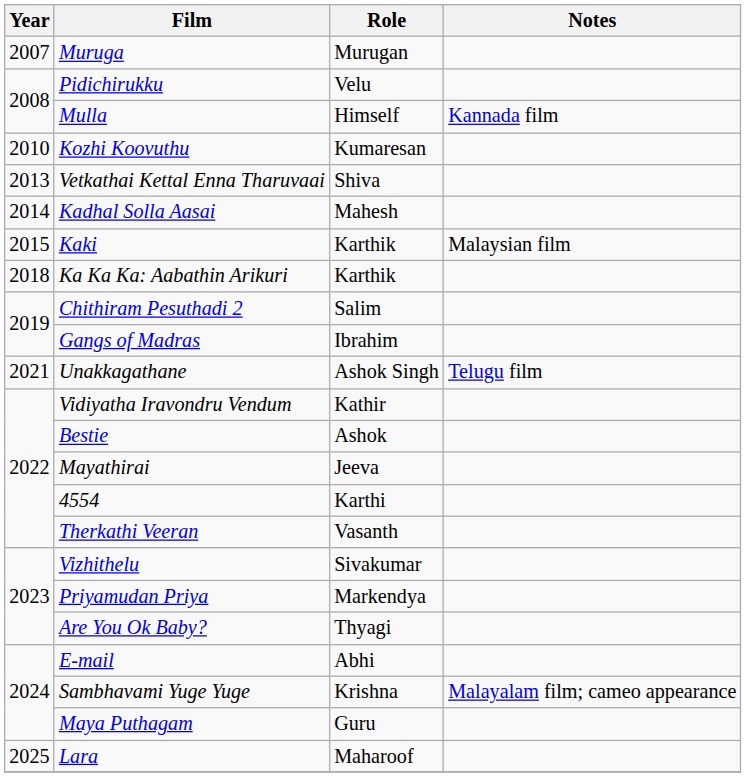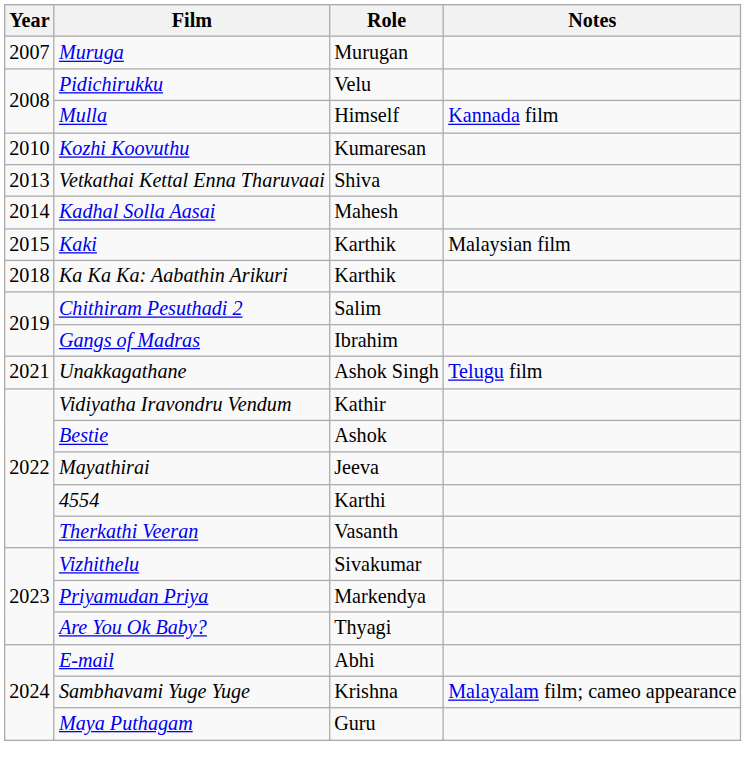 <table class="wikitable sortable">
 <tr style="background:#ccc; text-align:center;">
 <th scope="col">Year</th>
 <th scope="col">Film</th>
 <th scope="col">Role</th>
 <th scope="col" class="unsortable">Notes</th>
 </tr>
 <tr>
 <td>2007</td>
 <td><em><a href='#'>Muruga</a></em></td>
 <td>Murugan</td>
 <td></td>
 </tr>
 <tr>
 <td rowspan="2">2008</td>
 <td><em><a href='#'>Pidichirukku</a></em></td>
 <td>Velu</td>
 <td></td>
 </tr>
 <tr>
 <td><em><a href='#'>Mulla</a></em></td>
 <td>Himself</td>
 <td><a href='#'>Kannada</a> film</td>
 </tr>
 <tr>
 <td>2010</td>
 <td><em><a href='#'>Kozhi Koovuthu</a></em></td>
 <td>Kumaresan</td>
 <td></td>
 </tr>
 <tr>
 <td>2013</td>
 <td><em>Vetkathai Kettal Enna Tharuvaai</em></td>
 <td>Shiva</td>
 <td></td>
 </tr>
 <tr>
 <td>2014</td>
 <td><em><a href='#'>Kadhal Solla Aasai</a></em></td>
 <td>Mahesh</td>
 <td></td>
 </tr>
 <tr>
 <td>2015</td>
 <td><em><a href='#'>Kaki</a></em></td>
 <td>Karthik</td>
 <td>Malaysian film</td>
 </tr>
 <tr>
 <td>2018</td>
 <td><em>Ka Ka Ka: Aabathin Arikuri</em></td>
 <td>Karthik</td>
 <td></td>
 </tr>
 <tr>
 <td rowspan="2">2019</td>
 <td><em><a href='#'>Chithiram Pesuthadi 2</a></em></td>
 <td>Salim</td>
 <td></td>
 </tr>
 <tr>
 <td><em><a href='#'>Gangs of Madras</a></em></td>
 <td>Ibrahim</td>
 <td></td>
 </tr>
 <tr>
 <td>2021</td>
 <td><em>Unakkagathane</em></td>
 <td>Ashok Singh</td>
 <td><a href='#'>Telugu</a> film</td>
 </tr>
 <tr>
 <td rowspan="5">2022</td>
 <td><em>Vidiyatha Iravondru Vendum</em></td>
 <td>Kathir</td>
 <td></td>
 </tr>
 <tr>
 <td><em><a href='#'>Bestie</a></em></td>
 <td>Ashok</td>
 <td></td>
 </tr>
 <tr>
 <td><em>Mayathirai</em></td>
 <td>Jeeva</td>
 <td></td>
 </tr>
 <tr>
 <td><em>4554</em></td>
 <td>Karthi</td>
 <td></td>
 </tr>
 <tr>
 <td><em><a href='#'>Therkathi Veeran</a></em></td>
 <td>Vasanth</td>
 <td></td>
 </tr>
 <tr>
 <td rowspan="3">2023</td>
 <td><em><a href='#'>Vizhithelu</a></em></td>
 <td>Sivakumar</td>
 <td></td>
 </tr>
 <tr>
 <td><em><a href='#'>Priyamudan Priya</a></em></td>
 <td>Markendya</td>
 <td></td>
 </tr>
 <tr>
 <td><em><a href='#'>Are You Ok Baby?</a></em></td>
 <td>Thyagi</td>
 <td></td>
 </tr>
 <tr>
 <td rowspan="3">2024</td>
 <td><em><a href='#'>E-mail</a></em></td>
 <td>Abhi</td>
 <td></td>
 </tr>
 <tr>
 <td><em>Sambhavami Yuge Yuge</em></td>
 <td>Krishna</td>
 <td><a href='#'>Malayalam</a> film; cameo appearance</td>
 </tr>
 <tr>
 <td><em><a href='#'>Maya Puthagam</a></em></td>
 <td>Guru</td>
 <td></td>
 </tr>
 <tr>
-<td rowspan="1">2025</td>
-<td><em><a href='#'>Lara</a></em></td>
-<td>Maharoof</td>
-<td></td>
-</tr>
-<tr>
 </tr>
 </table>
